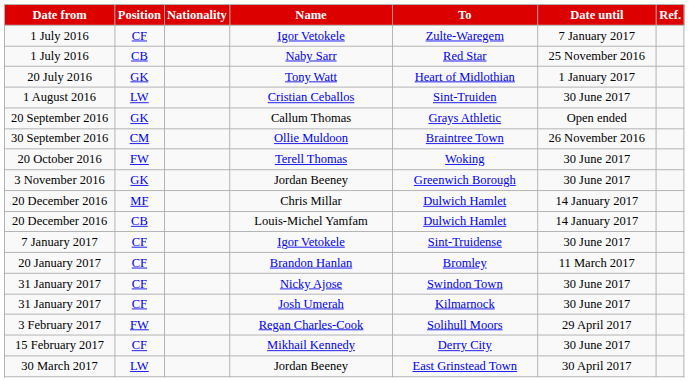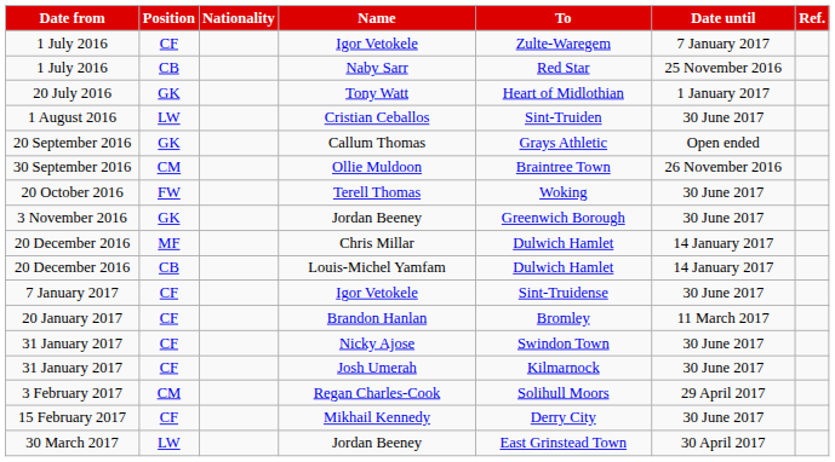 <table class="wikitable"  style="text-align:center; font-size:90%; ">
 <tr>
 <th style="background:#DD0000; color:white; width:120px;">Date from</th>
 <th style="background:#DD0000; color:white; width:50px;">Position</th>
 <th style="background:#DD0000; color:white; width:50px;">Nationality</th>
 <th style="background:#DD0000; color:white; width:180px;">Name</th>
 <th style="background:#DD0000; color:white; width:160px;">To</th>
 <th style="background:#DD0000; color:white; width:130px;">Date until</th>
 <th style="background:#DD0000; color:white; width:25px;">Ref.</th>
 </tr>
 <tr>
 <td>1 July 2016</td>
 <td><a href='#'>CF</a></td>
 <td></td>
 <td><a href='#'>Igor Vetokele</a></td>
 <td><a href='#'>Zulte-Waregem</a></td>
 <td>7 January 2017</td>
 <td></td>
 </tr>
 <tr>
 <td>1 July 2016</td>
 <td><a href='#'>CB</a></td>
 <td></td>
 <td><a href='#'>Naby Sarr</a></td>
 <td><a href='#'>Red Star</a></td>
 <td>25 November 2016 </td>
 <td></td>
 </tr>
 <tr>
 <td>20 July 2016</td>
 <td><a href='#'>GK</a></td>
 <td></td>
 <td><a href='#'>Tony Watt</a></td>
 <td><a href='#'>Heart of Midlothian</a></td>
 <td>1 January  2017</td>
 <td></td>
 </tr>
 <tr>
 <td>1 August 2016</td>
 <td><a href='#'>LW</a></td>
 <td></td>
 <td><a href='#'>Cristian Ceballos</a></td>
 <td><a href='#'>Sint-Truiden</a></td>
 <td>30 June 2017</td>
 <td></td>
 </tr>
 <tr>
 <td>20 September 2016</td>
 <td><a href='#'>GK</a></td>
 <td></td>
 <td>Callum Thomas</td>
 <td><a href='#'>Grays Athletic</a></td>
 <td>Open ended</td>
 <td></td>
 </tr>
 <tr>
 <td>30 September 2016</td>
 <td><a href='#'>CM</a></td>
 <td></td>
 <td><a href='#'>Ollie Muldoon</a></td>
 <td><a href='#'>Braintree Town</a></td>
 <td>26 November 2016</td>
 <td></td>
 </tr>
 <tr>
 <td>20 October 2016</td>
 <td><a href='#'>FW</a></td>
 <td></td>
 <td><a href='#'>Terell Thomas</a></td>
 <td><a href='#'>Woking</a></td>
 <td>30 June 2017</td>
 <td></td>
 </tr>
 <tr>
 <td>3 November 2016</td>
 <td><a href='#'>GK</a></td>
 <td></td>
 <td>Jordan Beeney</td>
 <td><a href='#'>Greenwich Borough</a></td>
 <td>30 June 2017</td>
 <td></td>
 </tr>
 <tr>
 <td>20 December 2016</td>
 <td><a href='#'>MF</a></td>
 <td></td>
 <td>Chris Millar</td>
 <td><a href='#'>Dulwich Hamlet</a></td>
 <td>14 January 2017</td>
 <td></td>
 </tr>
 <tr>
 <td>20 December 2016</td>
 <td><a href='#'>CB</a></td>
 <td></td>
 <td>Louis-Michel Yamfam</td>
 <td><a href='#'>Dulwich Hamlet</a></td>
 <td>14 January 2017</td>
 <td></td>
 </tr>
 <tr>
 <td>7 January 2017</td>
 <td><a href='#'>CF</a></td>
 <td></td>
 <td><a href='#'>Igor Vetokele</a></td>
 <td><a href='#'>Sint-Truidense</a></td>
 <td>30 June 2017</td>
 <td></td>
 </tr>
 <tr>
 <td>20 January 2017</td>
 <td><a href='#'>CF</a></td>
 <td></td>
 <td><a href='#'>Brandon Hanlan</a></td>
 <td><a href='#'>Bromley</a></td>
 <td>11 March 2017</td>
 <td></td>
 </tr>
 <tr>
 <td>31 January 2017</td>
 <td><a href='#'>CF</a></td>
 <td></td>
 <td><a href='#'>Nicky Ajose</a></td>
 <td><a href='#'>Swindon Town</a></td>
 <td>30 June 2017</td>
 <td></td>
 </tr>
 <tr>
 <td>31 January 2017</td>
 <td><a href='#'>CF</a></td>
 <td></td>
 <td><a href='#'>Josh Umerah</a></td>
 <td><a href='#'>Kilmarnock</a></td>
 <td>30 June 2017</td>
 <td></td>
 </tr>
 <tr>
 <td>3 February 2017</td>
-<td><a href='#'>FW</a></td>
+<td><a href='#'>CM</a></td>
 <td></td>
 <td><a href='#'>Regan Charles-Cook</a></td>
 <td><a href='#'>Solihull Moors</a></td>
 <td>29 April 2017</td>
 <td></td>
 </tr>
 <tr>
 <td>15 February 2017</td>
 <td><a href='#'>CF</a></td>
 <td></td>
 <td><a href='#'>Mikhail Kennedy</a></td>
 <td><a href='#'>Derry City</a></td>
 <td>30 June 2017</td>
 <td></td>
 </tr>
 <tr>
 <td>30 March 2017</td>
 <td><a href='#'>LW</a></td>
 <td></td>
 <td>Jordan Beeney</td>
 <td><a href='#'>East Grinstead Town</a></td>
 <td>30 April 2017</td>
 <td></td>
 </tr>
 </table>
